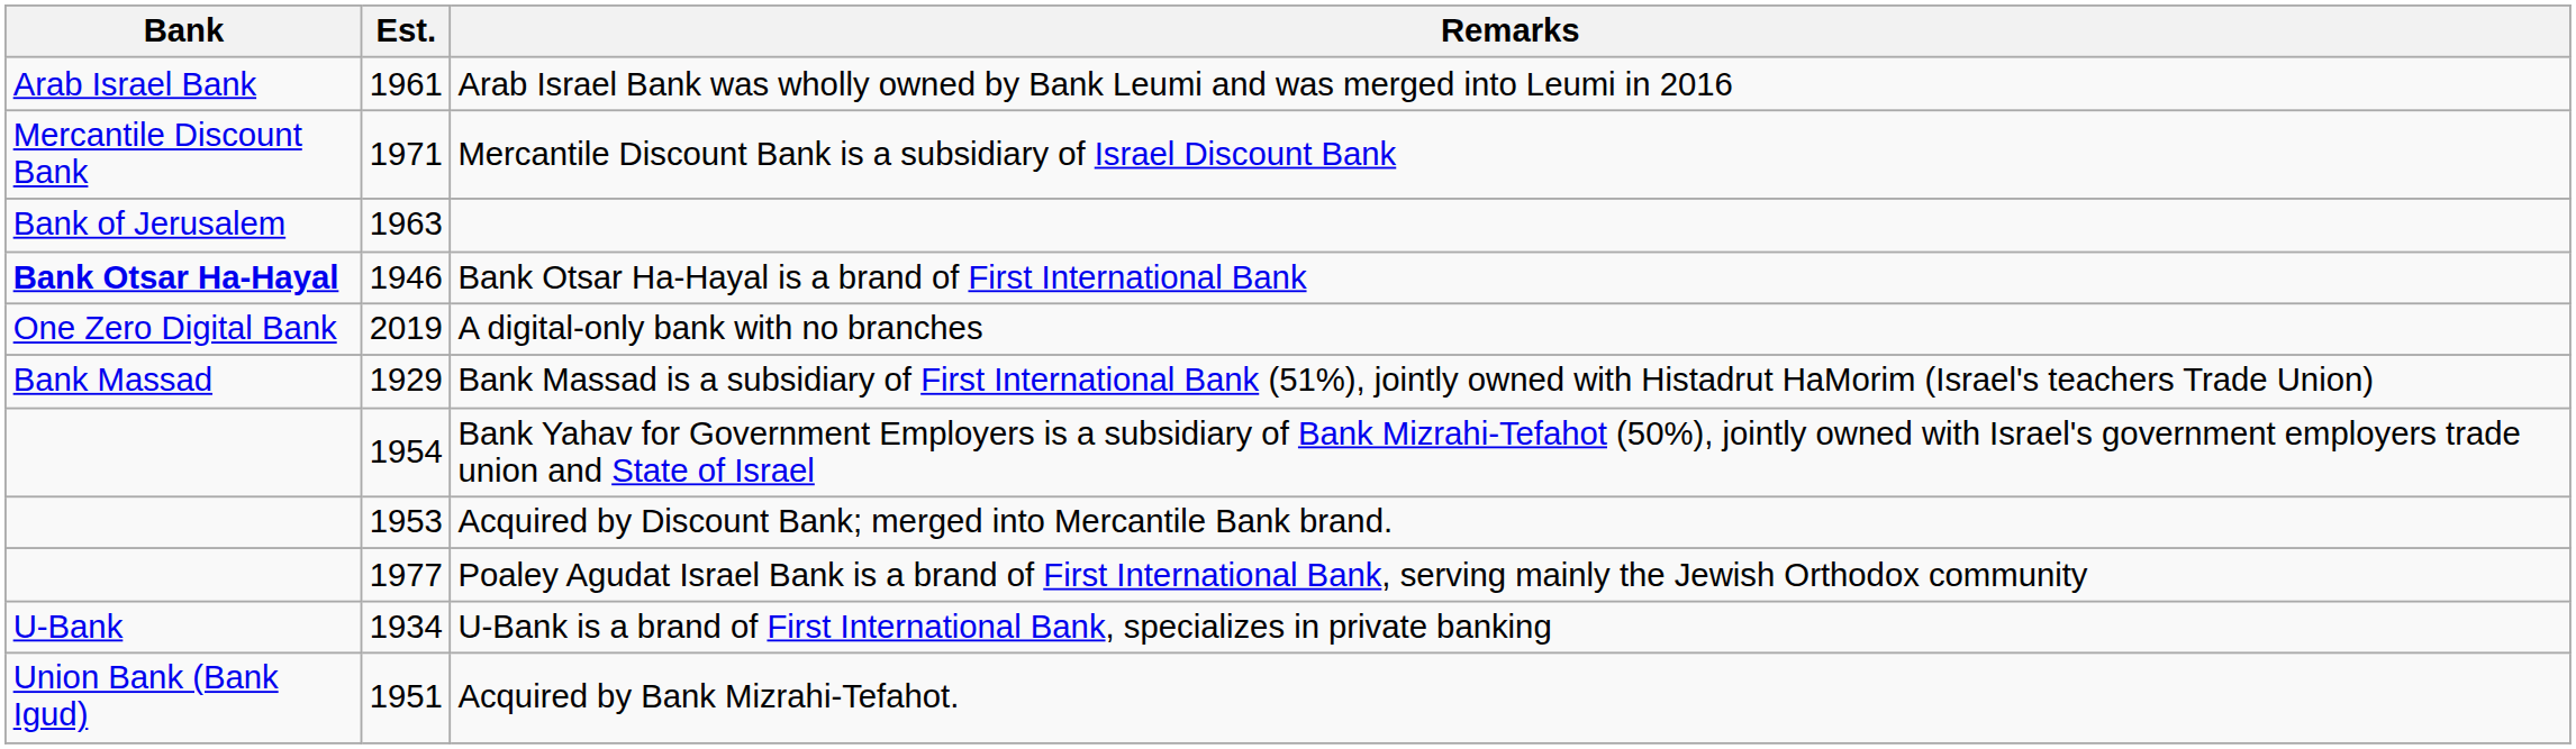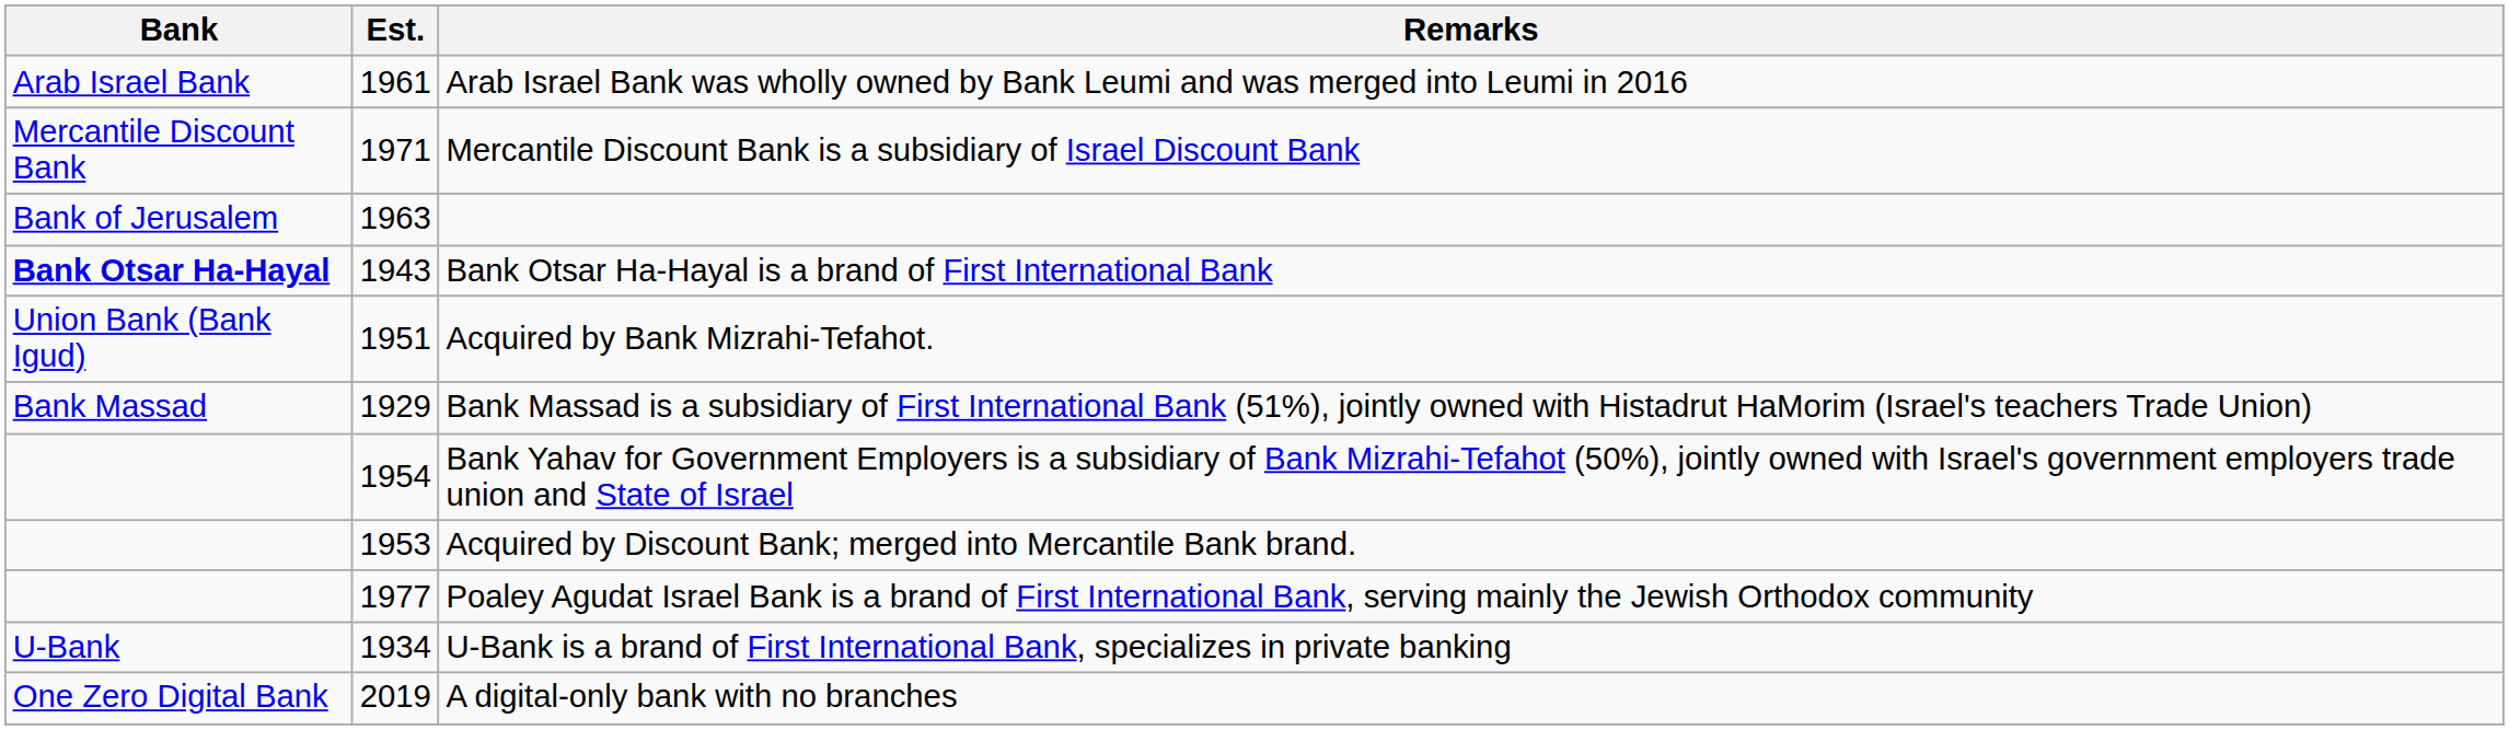 <table class="wikitable sortable">
 <tr valign="middle">
 <th>Bank</th>
 <th>Est.</th>
 <th>Remarks</th>
 </tr>
 <tr valign="middle">
 <td><a href='#'>Arab Israel Bank</a></td>
 <td>1961</td>
 <td>Arab Israel Bank was wholly owned by Bank Leumi and was merged into Leumi in 2016</td>
 </tr>
 <tr valign="middle">
 <td><a href='#'>Mercantile Discount Bank</a></td>
 <td>1971</td>
 <td>Mercantile Discount Bank is a subsidiary of <a href='#'>Israel Discount Bank</a></td>
 </tr>
 <tr valign="middle">
 <td><a href='#'>Bank of Jerusalem</a></td>
 <td>1963</td>
 <td></td>
 </tr>
 <tr valign="middle">
 <td><strong><a href='#'>Bank Otsar Ha-Hayal</a></strong></td>
-<td>1946</td>
+<td>1943</td>
 <td>Bank Otsar Ha-Hayal is a brand of <a href='#'>First International Bank</a></td>
 </tr>
 <tr valign="middle">
-<td><a href='#'>One Zero Digital Bank</a></td>
-<td>2019</td>
-<td>A digital-only bank with no branches</td>
+<td><a href='#'>Union Bank (Bank Igud)</a></td>
+<td>1951</td>
+<td>Acquired by Bank Mizrahi-Tefahot.</td>
 </tr>
 <tr valign="middle">
 <td><a href='#'>Bank Massad</a></td>
 <td>1929</td>
 <td>Bank Massad is a subsidiary of <a href='#'>First International Bank</a> (51%), jointly owned with Histadrut HaMorim (Israel's teachers Trade Union)</td>
 </tr>
 <tr valign="middle">
 <td></td>
 <td>1954</td>
 <td>Bank Yahav for Government Employers is a subsidiary of <a href='#'>Bank Mizrahi-Tefahot</a> (50%), jointly owned with Israel's government employers trade union and <a href='#'>State of Israel</a></td>
 </tr>
 <tr valign="middle">
 <td></td>
 <td>1953</td>
 <td>Acquired by Discount Bank; merged into Mercantile Bank brand.</td>
 </tr>
 <tr valign="middle">
 <td></td>
 <td>1977</td>
 <td>Poaley Agudat Israel Bank is a brand of <a href='#'>First International Bank</a>, serving mainly the Jewish Orthodox community</td>
 </tr>
 <tr valign="middle">
 <td><a href='#'>U-Bank</a></td>
 <td>1934</td>
 <td>U-Bank is a brand of <a href='#'>First International Bank</a>, specializes in private banking</td>
 </tr>
 <tr valign="middle">
-<td><a href='#'>Union Bank (Bank Igud)</a></td>
-<td>1951</td>
-<td>Acquired by Bank Mizrahi-Tefahot.</td>
+<td><a href='#'>One Zero Digital Bank</a></td>
+<td>2019</td>
+<td>A digital-only bank with no branches</td>
 </tr>
 </table>
